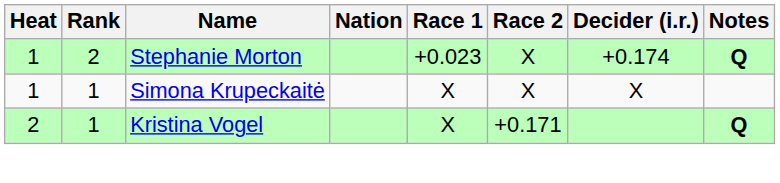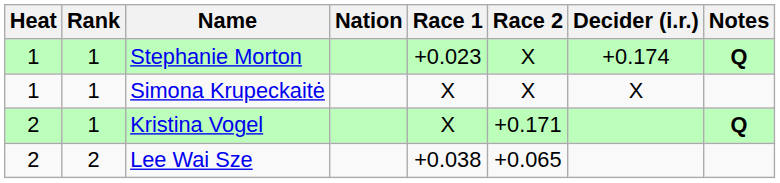 <table class="wikitable sortable" style="text-align:center">
 <tr>
 <th>Heat</th>
 <th>Rank</th>
 <th>Name</th>
 <th>Nation</th>
 <th>Race 1</th>
 <th>Race 2</th>
 <th>Decider (i.r.)</th>
 <th>Notes</th>
 </tr>
 <tr bgcolor=bbffbb>
 <td>1</td>
-<td>2</td>
+<td>1</td>
 <td align=left><a href='#'>Stephanie Morton</a></td>
 <td align=left></td>
 <td>+0.023</td>
 <td>X</td>
 <td>+0.174</td>
 <td><strong>Q</strong></td>
 </tr>
 <tr>
 <td>1</td>
 <td>1</td>
 <td align=left><a href='#'>Simona Krupeckaitė</a></td>
 <td align=left></td>
 <td>X</td>
 <td>X</td>
 <td>X</td>
 <td></td>
 </tr>
 <tr bgcolor=bbffbb>
 <td>2</td>
 <td>1</td>
 <td align=left><a href='#'>Kristina Vogel</a></td>
 <td align=left></td>
 <td>X</td>
 <td>+0.171</td>
 <td></td>
 <td><strong>Q</strong></td>
 </tr>
+<tr>
+<td>2</td>
+<td>2</td>
+<td align=left><a href='#'>Lee Wai Sze</a></td>
+<td align=left></td>
+<td>+0.038</td>
+<td>+0.065</td>
+<td></td>
+<td></td>
+</tr>
 </table>
